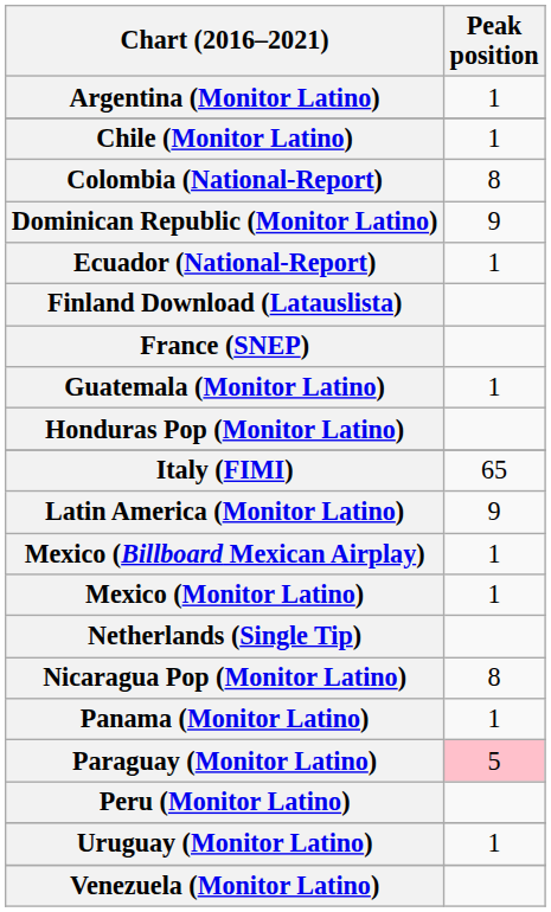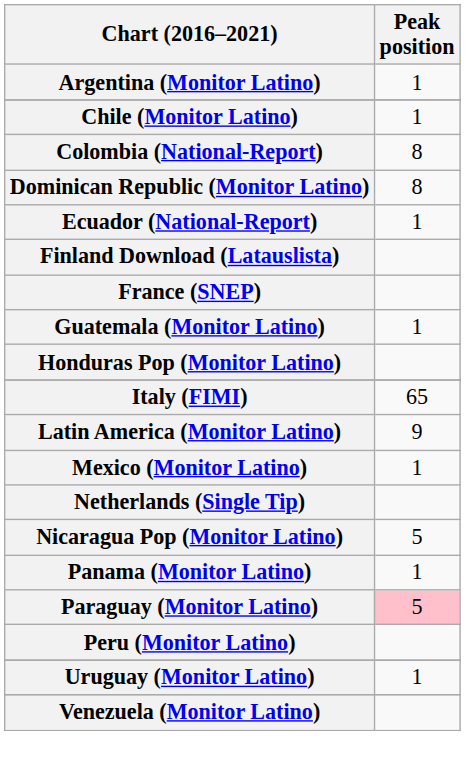 <table class="wikitable sortable plainrowheaders" style="text-align:center">
 <tr>
 <th scope="col">Chart (2016–2021)</th>
 <th scope="col">Peak<br>position</th>
 </tr>
 <tr>
 <th scope="row">Argentina (<a href='#'>Monitor Latino</a>)</th>
 <td>1</td>
 </tr>
 <tr>
 </tr>
 <tr>
 <th scope="row">Chile (<a href='#'>Monitor Latino</a>)</th>
 <td>1</td>
 </tr>
 <tr>
 <th scope="row">Colombia (<a href='#'>National-Report</a>)</th>
 <td>8</td>
 </tr>
 <tr>
 <th scope="row">Dominican Republic (<a href='#'>Monitor Latino</a>)</th>
-<td>9</td>
+<td>8</td>
 </tr>
 <tr>
 <th scope="row">Ecuador (<a href='#'>National-Report</a>)</th>
 <td>1</td>
 </tr>
 <tr>
 <th scope="row">Finland Download (<a href='#'>Latauslista</a>)</th>
 <td></td>
 </tr>
 <tr>
 <th scope="row">France (<a href='#'>SNEP</a>)</th>
 <td></td>
 </tr>
 <tr>
 <th scope="row">Guatemala (<a href='#'>Monitor Latino</a>)</th>
 <td>1</td>
 </tr>
 <tr>
 <th scope="row">Honduras Pop (<a href='#'>Monitor Latino</a>)</th>
 <td></td>
 </tr>
 <tr>
 </tr>
 <tr>
 </tr>
 <tr>
 </tr>
 <tr>
 <th scope="row">Italy (<a href='#'>FIMI</a>)</th>
 <td>65</td>
 </tr>
 <tr>
 <th scope="row">Latin America (<a href='#'>Monitor Latino</a>)</th>
 <td>9</td>
 </tr>
 <tr>
-<th scope="row">Mexico (<a href='#'><em>Billboard</em> Mexican Airplay</a>)</th>
-<td>1</td>
-</tr>
-<tr>
 <th scope="row">Mexico (<a href='#'>Monitor Latino</a>)</th>
 <td>1</td>
 </tr>
 <tr>
 <th scope="row">Netherlands (<a href='#'>Single Tip</a>)</th>
 <td></td>
 </tr>
 <tr>
 <th scope="row">Nicaragua Pop (<a href='#'>Monitor Latino</a>)</th>
-<td>8</td>
+<td>5</td>
 </tr>
 <tr>
 <th scope="row">Panama (<a href='#'>Monitor Latino</a>)</th>
 <td>1</td>
 </tr>
 <tr>
 <th scope="row">Paraguay (<a href='#'>Monitor Latino</a>)</th>
 <td style="background: pink;">5</td>
 </tr>
 <tr>
 <th scope="row">Peru (<a href='#'>Monitor Latino</a>)</th>
 <td></td>
 </tr>
 <tr>
 </tr>
 <tr>
 </tr>
 <tr>
 </tr>
 <tr>
 </tr>
 <tr>
 </tr>
 <tr>
 <th scope="row">Uruguay (<a href='#'>Monitor Latino</a>)</th>
 <td>1</td>
 </tr>
 <tr>
 </tr>
 <tr>
 </tr>
 <tr>
 </tr>
 <tr>
 </tr>
 <tr>
 </tr>
 <tr>
 <th scope="row">Venezuela (<a href='#'>Monitor Latino</a>)</th>
 <td></td>
 </tr>
 </table>
